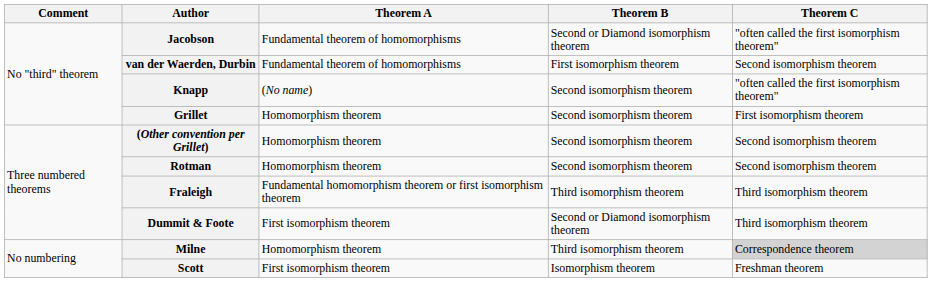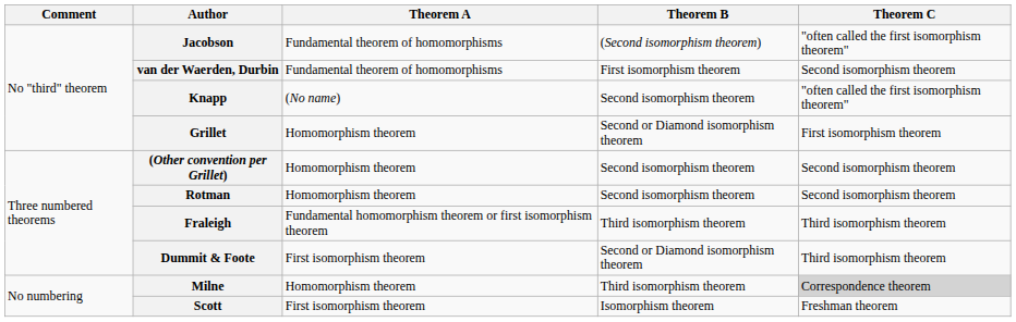 <table class="wikitable">
 <tr>
 <th scope="col">Comment</th>
 <th scope="col">Author</th>
 <th scope="col">Theorem A</th>
 <th scope="col">Theorem B</th>
 <th scope="col">Theorem C</th>
 </tr>
 <tr>
 <td rowspan=4>No "third" theorem</td>
 <th>Jacobson</th>
 <td>Fundamental theorem of homomorphisms</td>
-<td>Second or Diamond isomorphism theorem</td>
+<td>(<em>Second isomorphism theorem</em>)</td>
 <td>"often called the first isomorphism theorem"</td>
 </tr>
 <tr>
 <th>van der Waerden, Durbin</th>
 <td>Fundamental theorem of homomorphisms</td>
 <td>First isomorphism theorem</td>
 <td>Second isomorphism theorem</td>
 </tr>
 <tr>
 <th>Knapp</th>
 <td>(<em>No name</em>)</td>
 <td>Second isomorphism theorem</td>
 <td>"often called the first isomorphism theorem"</td>
 </tr>
 <tr>
 <th>Grillet</th>
 <td>Homomorphism theorem</td>
-<td>Second isomorphism theorem</td>
+<td>Second or Diamond isomorphism theorem</td>
 <td>First isomorphism theorem</td>
 </tr>
 <tr>
 <td rowspan=4>Three numbered theorems</td>
 <th>(<em>Other convention per Grillet</em>)</th>
 <td>Homomorphism theorem</td>
 <td>Second isomorphism theorem</td>
 <td>Second isomorphism theorem</td>
 </tr>
 <tr>
 <th>Rotman</th>
 <td>Homomorphism theorem</td>
 <td>Second isomorphism theorem</td>
 <td>Second isomorphism theorem</td>
 </tr>
 <tr>
 <th>Fraleigh</th>
 <td>Fundamental homomorphism theorem or first isomorphism theorem</td>
 <td>Third isomorphism theorem</td>
 <td>Third isomorphism theorem</td>
 </tr>
 <tr>
 <th>Dummit & Foote</th>
 <td>First isomorphism theorem</td>
 <td>Second or Diamond isomorphism theorem</td>
 <td>Third isomorphism theorem</td>
 </tr>
 <tr>
 <td rowspan=2>No numbering</td>
 <th>Milne</th>
 <td>Homomorphism theorem</td>
 <td>Third isomorphism theorem</td>
 <td style="background: lightgrey;">Correspondence theorem</td>
 </tr>
 <tr>
 <th>Scott</th>
 <td>First isomorphism theorem</td>
 <td>Isomorphism theorem</td>
 <td>Freshman theorem</td>
 </tr>
 </table>
